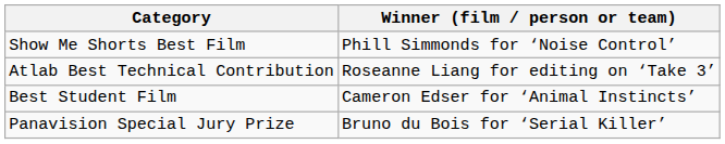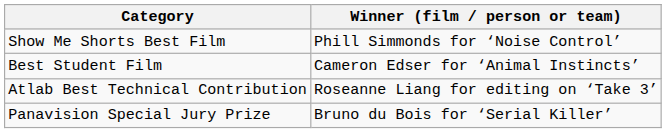 <table class="wikitable">
 <tr>
 <th>Category</th>
 <th>Winner (film / person or team)</th>
 </tr>
 <tr>
 <td>Show Me Shorts Best Film</td>
 <td>Phill Simmonds for ‘Noise Control’</td>
 </tr>
 <tr>
+<td>Best Student Film</td>
+<td>Cameron Edser for ‘Animal Instincts’</td>
+</tr>
+<tr>
 <td>Atlab Best Technical Contribution</td>
 <td>Roseanne Liang for editing on ‘Take 3’</td>
-</tr>
-<tr>
-<td>Best Student Film</td>
-<td>Cameron Edser for ‘Animal Instincts’</td>
 </tr>
 <tr>
 <td>Panavision Special Jury Prize</td>
 <td>Bruno du Bois for ‘Serial Killer’</td>
 </tr>
 </table>
